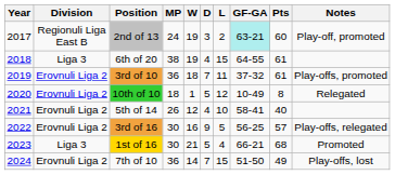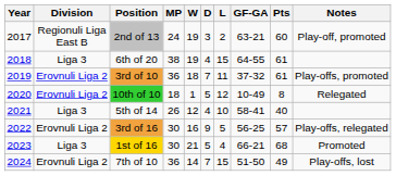 <table class="wikitable sortable" style="text-align: center">
 <tr>
 <th>Year</th>
 <th>Division</th>
 <th>Position</th>
 <th>MP</th>
 <th>W</th>
 <th>D</th>
 <th>L</th>
 <th>GF-GA</th>
 <th>Pts</th>
 <th>Notes</th>
 </tr>
 <tr>
 <td>2017</td>
 <td>Regionuli Liga <br>East B</td>
 <td bgcolor=Silver>2nd of 13</td>
 <td>24</td>
 <td>19</td>
 <td>3</td>
 <td>2</td>
-<td style="background: paleturquoise;">63-21</td>
+<td>63-21</td>
 <td>60</td>
 <td>Play-off, promoted</td>
 </tr>
 <tr>
 <td><a href='#'>2018</a></td>
 <td>Liga 3</td>
 <td>6th of 20</td>
 <td>38</td>
 <td>19</td>
 <td>4</td>
 <td>15</td>
 <td>64-55</td>
 <td>61</td>
 <td></td>
 </tr>
 <tr>
 <td><a href='#'>2019</a></td>
 <td><a href='#'>Erovnuli Liga 2</a></td>
 <td bgcolor=#F1A33F>3rd of 10</td>
 <td>36</td>
 <td>18</td>
 <td>7</td>
 <td>11</td>
 <td>37-32</td>
 <td>61</td>
 <td>Play-offs, promoted </td>
 </tr>
 <tr>
 <td><a href='#'>2020</a></td>
 <td><a href='#'>Erovnuli Liga 2</a></td>
 <td bgcolor=LimeGreen>10th of 10</td>
 <td>18</td>
 <td>1</td>
 <td>5</td>
 <td>12</td>
 <td>10-49</td>
 <td>8</td>
 <td>Relegated</td>
 </tr>
 <tr>
 <td><a href='#'>2021</a></td>
-<td>Erovnuli Liga 2</td>
+<td>Liga 3</td>
 <td>5th of 14</td>
 <td>26</td>
 <td>12</td>
 <td>4</td>
 <td>10</td>
 <td>58-41</td>
 <td>40</td>
 <td></td>
 </tr>
 <tr>
 <td><a href='#'>2022</a></td>
 <td>Erovnuli Liga 2</td>
 <td bgcolor=#F1A33F>3rd of 16</td>
 <td>30</td>
 <td>16</td>
 <td>9</td>
 <td>5</td>
 <td>56-25</td>
 <td>57</td>
 <td>Play-offs, relegated</td>
 </tr>
 <tr>
 <td><a href='#'>2023</a></td>
 <td>Liga 3</td>
 <td bgcolor=gold>1st of 16</td>
 <td>30</td>
 <td>21</td>
 <td>5</td>
 <td>4</td>
 <td>66-21</td>
 <td>68</td>
 <td>Promoted</td>
 </tr>
 <tr>
 <td><a href='#'>2024</a></td>
 <td>Erovnuli Liga 2</td>
 <td>7th of 10</td>
 <td>36</td>
 <td>14</td>
 <td>7</td>
 <td>15</td>
 <td>51-50</td>
 <td>49</td>
 <td>Play-offs, lost</td>
 </tr>
 </table>
